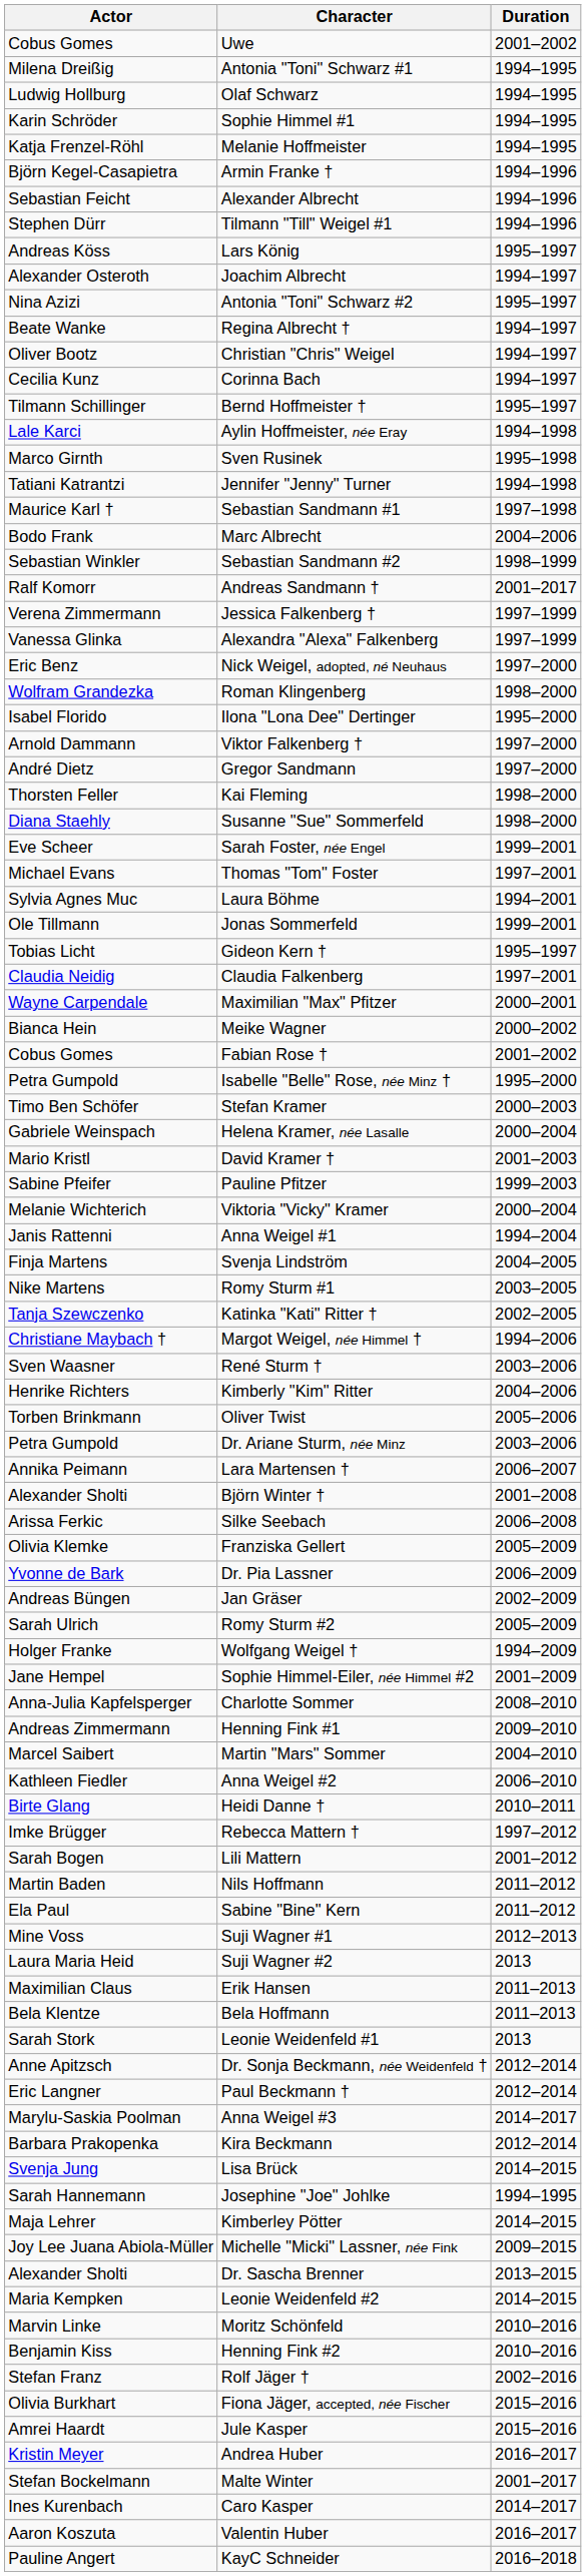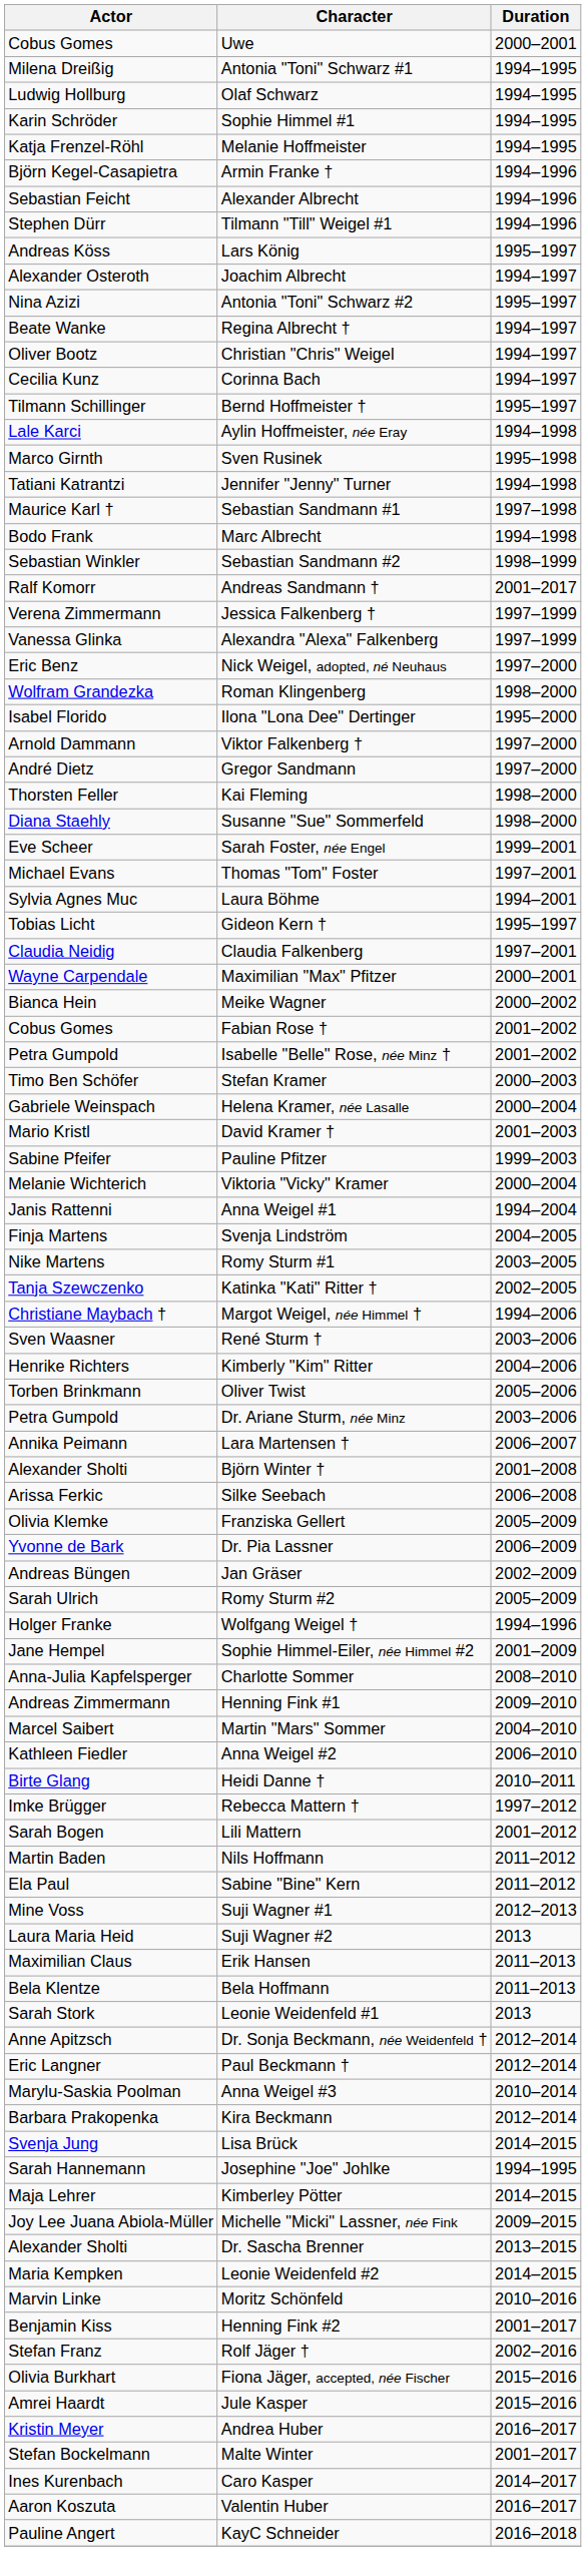 <table class="wikitable">
 <tr>
 <th>Actor</th>
 <th>Character</th>
 <th>Duration</th>
 </tr>
 <tr>
 <td>Cobus Gomes</td>
 <td>Uwe</td>
-<td>2001–2002</td>
+<td>2000–2001</td>
 </tr>
 <tr>
 <td>Milena Dreißig</td>
 <td>Antonia "Toni" Schwarz #1</td>
 <td>1994–1995</td>
 </tr>
 <tr>
 <td>Ludwig Hollburg</td>
 <td>Olaf Schwarz</td>
 <td>1994–1995</td>
 </tr>
 <tr>
 <td>Karin Schröder</td>
 <td>Sophie Himmel #1</td>
 <td>1994–1995</td>
 </tr>
 <tr>
 <td>Katja Frenzel-Röhl</td>
 <td>Melanie Hoffmeister</td>
 <td>1994–1995</td>
 </tr>
 <tr>
 <td>Björn Kegel-Casapietra</td>
 <td>Armin Franke †</td>
 <td>1994–1996</td>
 </tr>
 <tr>
 <td>Sebastian Feicht</td>
 <td>Alexander Albrecht</td>
 <td>1994–1996</td>
 </tr>
 <tr>
 <td>Stephen Dürr</td>
 <td>Tilmann "Till" Weigel #1</td>
 <td>1994–1996</td>
 </tr>
 <tr>
 <td>Andreas Köss</td>
 <td>Lars König</td>
 <td>1995–1997</td>
 </tr>
 <tr>
 <td>Alexander Osteroth</td>
 <td>Joachim Albrecht</td>
 <td>1994–1997</td>
 </tr>
 <tr>
 <td>Nina Azizi</td>
 <td>Antonia "Toni" Schwarz #2</td>
 <td>1995–1997</td>
 </tr>
 <tr>
 <td>Beate Wanke</td>
 <td>Regina Albrecht †</td>
 <td>1994–1997</td>
 </tr>
 <tr>
 <td>Oliver Bootz</td>
 <td>Christian "Chris" Weigel</td>
 <td>1994–1997</td>
 </tr>
 <tr>
 <td>Cecilia Kunz</td>
 <td>Corinna Bach</td>
 <td>1994–1997</td>
 </tr>
 <tr>
 <td>Tilmann Schillinger</td>
 <td>Bernd Hoffmeister †</td>
 <td>1995–1997</td>
 </tr>
 <tr>
 <td><a href='#'>Lale Karci</a></td>
 <td>Aylin Hoffmeister, <small><em>née</em> Eray</small></td>
 <td>1994–1998</td>
 </tr>
 <tr>
 <td>Marco Girnth</td>
 <td>Sven Rusinek</td>
 <td>1995–1998</td>
 </tr>
 <tr>
 <td>Tatiani Katrantzi</td>
 <td>Jennifer "Jenny" Turner</td>
 <td>1994–1998</td>
 </tr>
 <tr>
 <td>Maurice Karl †</td>
 <td>Sebastian Sandmann #1</td>
 <td>1997–1998</td>
 </tr>
 <tr>
 <td>Bodo Frank</td>
 <td>Marc Albrecht</td>
-<td>2004–2006</td>
+<td>1994–1998</td>
 </tr>
 <tr>
 <td>Sebastian Winkler</td>
 <td>Sebastian Sandmann #2</td>
 <td>1998–1999</td>
 </tr>
 <tr>
 <td>Ralf Komorr</td>
 <td>Andreas Sandmann †</td>
 <td>2001–2017</td>
 </tr>
 <tr>
 <td>Verena Zimmermann</td>
 <td>Jessica Falkenberg †</td>
 <td>1997–1999</td>
 </tr>
 <tr>
 <td>Vanessa Glinka</td>
 <td>Alexandra "Alexa" Falkenberg</td>
 <td>1997–1999</td>
 </tr>
 <tr>
 <td>Eric Benz</td>
 <td>Nick Weigel, <small>adopted, <em>né</em> Neuhaus</small></td>
 <td>1997–2000</td>
 </tr>
 <tr>
 <td><a href='#'>Wolfram Grandezka</a></td>
 <td>Roman Klingenberg</td>
 <td>1998–2000</td>
 </tr>
 <tr>
 <td>Isabel Florido</td>
 <td>Ilona "Lona Dee" Dertinger</td>
 <td>1995–2000</td>
 </tr>
 <tr>
 <td>Arnold Dammann</td>
 <td>Viktor Falkenberg †</td>
 <td>1997–2000</td>
 </tr>
 <tr>
 <td>André Dietz</td>
 <td>Gregor Sandmann</td>
 <td>1997–2000</td>
 </tr>
 <tr>
 <td>Thorsten Feller</td>
 <td>Kai Fleming</td>
 <td>1998–2000</td>
 </tr>
 <tr>
 <td><a href='#'>Diana Staehly</a></td>
 <td>Susanne "Sue" Sommerfeld</td>
 <td>1998–2000</td>
 </tr>
 <tr>
 <td>Eve Scheer</td>
 <td>Sarah Foster, <small><em>née</em> Engel</small></td>
 <td>1999–2001</td>
 </tr>
 <tr>
 <td>Michael Evans</td>
 <td>Thomas "Tom" Foster</td>
 <td>1997–2001</td>
 </tr>
 <tr>
 <td>Sylvia Agnes Muc</td>
 <td>Laura Böhme</td>
 <td>1994–2001</td>
 </tr>
 <tr>
-<td>Ole Tillmann</td>
-<td>Jonas Sommerfeld</td>
-<td>1999–2001</td>
-</tr>
-<tr>
 <td>Tobias Licht</td>
 <td>Gideon Kern †</td>
 <td>1995–1997</td>
 </tr>
 <tr>
 <td><a href='#'>Claudia Neidig</a></td>
 <td>Claudia Falkenberg</td>
 <td>1997–2001</td>
 </tr>
 <tr>
 <td><a href='#'>Wayne Carpendale</a></td>
 <td>Maximilian "Max" Pfitzer</td>
 <td>2000–2001</td>
 </tr>
 <tr>
 <td>Bianca Hein</td>
 <td>Meike Wagner</td>
 <td>2000–2002</td>
 </tr>
 <tr>
 <td>Cobus Gomes</td>
 <td>Fabian Rose †</td>
 <td>2001–2002</td>
 </tr>
 <tr>
 <td>Petra Gumpold</td>
 <td>Isabelle "Belle" Rose, <small><em>née</em> Minz</small> †</td>
-<td>1995–2000</td>
+<td>2001–2002</td>
 </tr>
 <tr>
 <td>Timo Ben Schöfer</td>
 <td>Stefan Kramer</td>
 <td>2000–2003</td>
 </tr>
 <tr>
 <td>Gabriele Weinspach</td>
 <td>Helena Kramer, <small><em>née</em> Lasalle</small></td>
 <td>2000–2004</td>
 </tr>
 <tr>
 <td>Mario Kristl</td>
 <td>David Kramer †</td>
 <td>2001–2003</td>
 </tr>
 <tr>
 <td>Sabine Pfeifer</td>
 <td>Pauline Pfitzer</td>
 <td>1999–2003</td>
 </tr>
 <tr>
 <td>Melanie Wichterich</td>
 <td>Viktoria "Vicky" Kramer</td>
 <td>2000–2004</td>
 </tr>
 <tr>
 <td>Janis Rattenni</td>
 <td>Anna Weigel #1</td>
 <td>1994–2004</td>
 </tr>
 <tr>
 <td>Finja Martens</td>
 <td>Svenja Lindström</td>
 <td>2004–2005</td>
 </tr>
 <tr>
 <td>Nike Martens</td>
 <td>Romy Sturm #1</td>
 <td>2003–2005</td>
 </tr>
 <tr>
 <td><a href='#'>Tanja Szewczenko</a></td>
 <td>Katinka "Kati" Ritter †</td>
 <td>2002–2005</td>
 </tr>
 <tr>
 <td><a href='#'>Christiane Maybach</a> †</td>
 <td>Margot Weigel, <small><em>née</em> Himmel</small> †</td>
 <td>1994–2006</td>
 </tr>
 <tr>
 <td>Sven Waasner</td>
 <td>René Sturm †</td>
 <td>2003–2006</td>
 </tr>
 <tr>
 <td>Henrike Richters</td>
 <td>Kimberly "Kim" Ritter</td>
 <td>2004–2006</td>
 </tr>
 <tr>
 <td>Torben Brinkmann</td>
 <td>Oliver Twist</td>
 <td>2005–2006</td>
 </tr>
 <tr>
 <td>Petra Gumpold</td>
 <td>Dr. Ariane Sturm, <small><em>née</em> Minz</small></td>
 <td>2003–2006</td>
 </tr>
 <tr>
 <td>Annika Peimann</td>
 <td>Lara Martensen †</td>
 <td>2006–2007</td>
 </tr>
 <tr>
 <td>Alexander Sholti</td>
 <td>Björn Winter †</td>
 <td>2001–2008</td>
 </tr>
 <tr>
 <td>Arissa Ferkic</td>
 <td>Silke Seebach</td>
 <td>2006–2008</td>
 </tr>
 <tr>
 <td>Olivia Klemke</td>
 <td>Franziska Gellert</td>
 <td>2005–2009</td>
 </tr>
 <tr>
 <td><a href='#'>Yvonne de Bark</a></td>
 <td>Dr. Pia Lassner</td>
 <td>2006–2009</td>
 </tr>
 <tr>
 <td>Andreas Büngen</td>
 <td>Jan Gräser</td>
 <td>2002–2009</td>
 </tr>
 <tr>
 <td>Sarah Ulrich</td>
 <td>Romy Sturm #2</td>
 <td>2005–2009</td>
 </tr>
 <tr>
 <td>Holger Franke</td>
 <td>Wolfgang Weigel †</td>
-<td>1994–2009</td>
+<td>1994–1996</td>
 </tr>
 <tr>
 <td>Jane Hempel</td>
 <td>Sophie Himmel-Eiler, <small><em>née</em> Himmel</small> #2</td>
 <td>2001–2009</td>
 </tr>
 <tr>
 <td>Anna-Julia Kapfelsperger</td>
 <td>Charlotte Sommer</td>
 <td>2008–2010</td>
 </tr>
 <tr>
 <td>Andreas Zimmermann</td>
 <td>Henning Fink #1</td>
 <td>2009–2010</td>
 </tr>
 <tr>
 <td>Marcel Saibert</td>
 <td>Martin "Mars" Sommer</td>
 <td>2004–2010</td>
 </tr>
 <tr>
 <td>Kathleen Fiedler</td>
 <td>Anna Weigel #2</td>
 <td>2006–2010</td>
 </tr>
 <tr>
 <td><a href='#'>Birte Glang</a></td>
 <td>Heidi Danne †</td>
 <td>2010–2011</td>
 </tr>
 <tr>
 <td>Imke Brügger</td>
 <td>Rebecca Mattern †</td>
 <td>1997–2012</td>
 </tr>
 <tr>
 <td>Sarah Bogen</td>
 <td>Lili Mattern</td>
 <td>2001–2012</td>
 </tr>
 <tr>
 <td>Martin Baden</td>
 <td>Nils Hoffmann</td>
 <td>2011–2012</td>
 </tr>
 <tr>
 <td>Ela Paul</td>
 <td>Sabine "Bine" Kern</td>
 <td>2011–2012</td>
 </tr>
 <tr>
 <td>Mine Voss</td>
 <td>Suji Wagner #1</td>
 <td>2012–2013</td>
 </tr>
 <tr>
 <td>Laura Maria Heid</td>
 <td>Suji Wagner #2</td>
 <td>2013</td>
 </tr>
 <tr>
 <td>Maximilian Claus</td>
 <td>Erik Hansen</td>
 <td>2011–2013</td>
 </tr>
 <tr>
 <td>Bela Klentze</td>
 <td>Bela Hoffmann</td>
 <td>2011–2013</td>
 </tr>
 <tr>
 <td>Sarah Stork</td>
 <td>Leonie Weidenfeld #1</td>
 <td>2013</td>
 </tr>
 <tr>
 <td>Anne Apitzsch</td>
 <td>Dr. Sonja Beckmann, <small><em>née</em> Weidenfeld</small> †</td>
 <td>2012–2014</td>
 </tr>
 <tr>
 <td>Eric Langner</td>
 <td>Paul Beckmann †</td>
 <td>2012–2014</td>
 </tr>
 <tr>
 <td>Marylu-Saskia Poolman</td>
 <td>Anna Weigel #3</td>
-<td>2014–2017</td>
+<td>2010–2014</td>
 </tr>
 <tr>
 <td>Barbara Prakopenka</td>
 <td>Kira Beckmann</td>
 <td>2012–2014</td>
 </tr>
 <tr>
 <td><a href='#'>Svenja Jung</a></td>
 <td>Lisa Brück</td>
 <td>2014–2015</td>
 </tr>
 <tr>
 <td>Sarah Hannemann</td>
 <td>Josephine "Joe" Johlke</td>
 <td>1994–1995</td>
 </tr>
 <tr>
 <td>Maja Lehrer</td>
 <td>Kimberley Pötter</td>
 <td>2014–2015</td>
 </tr>
 <tr>
 <td>Joy Lee Juana Abiola-Müller</td>
 <td>Michelle "Micki" Lassner, <small><em>née</em> Fink</small></td>
 <td>2009–2015</td>
 </tr>
 <tr>
 <td>Alexander Sholti</td>
 <td>Dr. Sascha Brenner</td>
 <td>2013–2015</td>
 </tr>
 <tr>
 <td>Maria Kempken</td>
 <td>Leonie Weidenfeld #2</td>
 <td>2014–2015</td>
 </tr>
 <tr>
 <td>Marvin Linke</td>
 <td>Moritz Schönfeld</td>
 <td>2010–2016</td>
 </tr>
 <tr>
 <td>Benjamin Kiss</td>
 <td>Henning Fink #2</td>
-<td>2010–2016</td>
+<td>2001–2017</td>
 </tr>
 <tr>
 <td>Stefan Franz</td>
 <td>Rolf Jäger †</td>
 <td>2002–2016</td>
 </tr>
 <tr>
 <td>Olivia Burkhart</td>
 <td>Fiona Jäger, <small>accepted, <em>née</em> Fischer</small></td>
 <td>2015–2016</td>
 </tr>
 <tr>
 <td>Amrei Haardt</td>
 <td>Jule Kasper</td>
 <td>2015–2016</td>
 </tr>
 <tr>
 <td><a href='#'>Kristin Meyer</a></td>
 <td>Andrea Huber</td>
 <td>2016–2017</td>
 </tr>
 <tr>
 <td>Stefan Bockelmann</td>
 <td>Malte Winter</td>
 <td>2001–2017</td>
 </tr>
 <tr>
 <td>Ines Kurenbach</td>
 <td>Caro Kasper</td>
 <td>2014–2017</td>
 </tr>
 <tr>
 <td>Aaron Koszuta</td>
 <td>Valentin Huber</td>
 <td>2016–2017</td>
 </tr>
 <tr>
 <td>Pauline Angert</td>
 <td>KayC Schneider</td>
 <td>2016–2018</td>
 </tr>
 <tr>
 </tr>
 </table>
